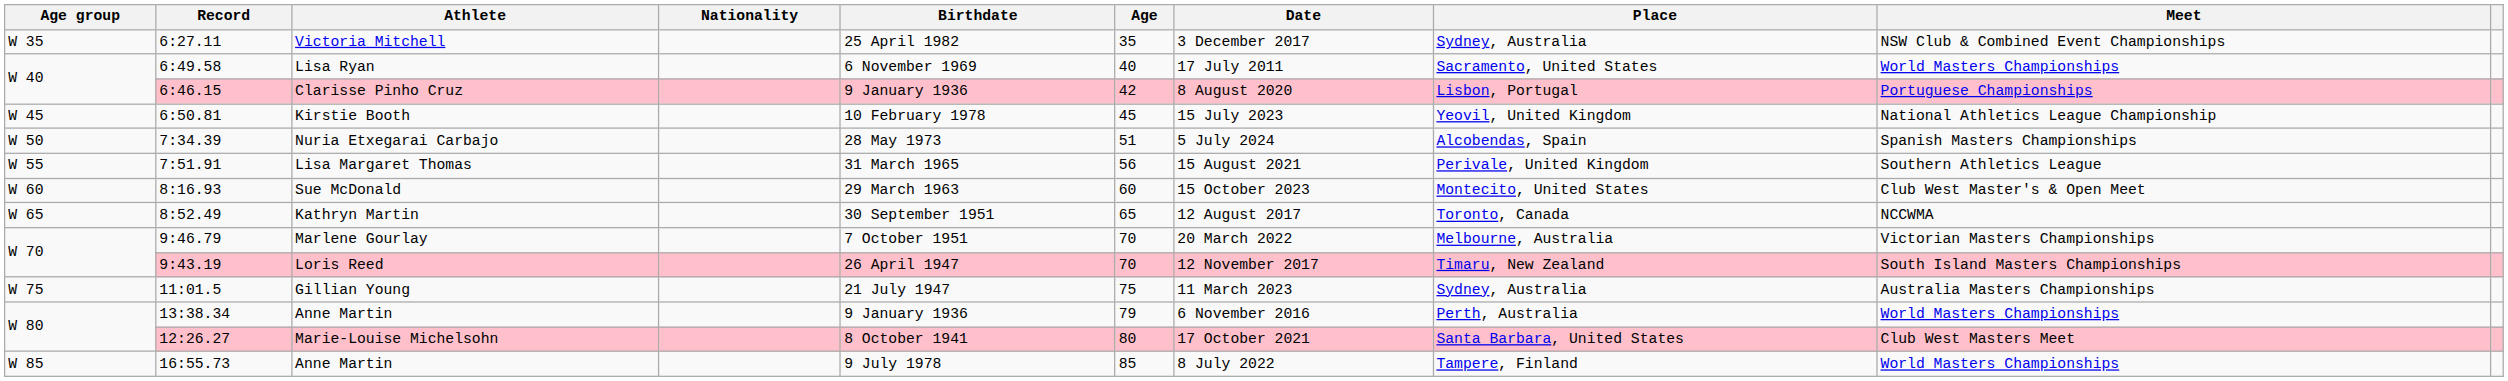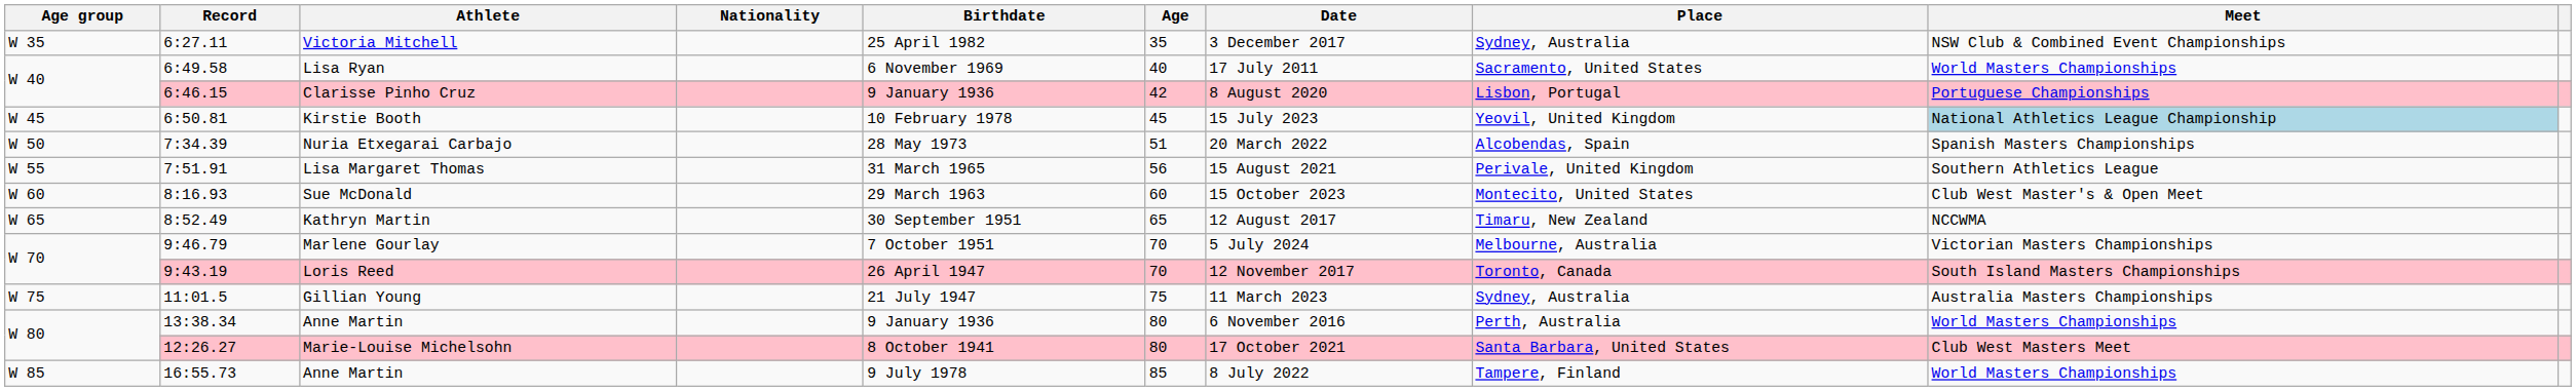 <table class="wikitable" style="font-size:90%; width: 100%;">
 <tr>
 <th>Age group</th>
 <th>Record</th>
 <th>Athlete</th>
 <th>Nationality</th>
 <th>Birthdate</th>
 <th>Age</th>
 <th>Date</th>
 <th>Place</th>
 <th>Meet</th>
 <th></th>
 </tr>
 <tr>
 <td>W 35</td>
 <td>6:27.11</td>
 <td><a href='#'>Victoria Mitchell</a></td>
 <td></td>
 <td>25 April 1982</td>
 <td>35</td>
 <td>3 December 2017</td>
 <td><a href='#'>Sydney</a>, Australia</td>
 <td>NSW Club & Combined Event Championships</td>
 <td></td>
 </tr>
 <tr>
 <td rowspan=2>W 40</td>
 <td>6:49.58</td>
 <td>Lisa Ryan</td>
 <td></td>
 <td>6 November 1969</td>
 <td>40</td>
 <td>17 July 2011</td>
 <td><a href='#'>Sacramento</a>, United States</td>
 <td><a href='#'>World Masters Championships</a></td>
 <td></td>
 </tr>
 <tr style="background:pink">
 <td>6:46.15</td>
 <td>Clarisse Pinho Cruz</td>
 <td></td>
 <td>9 January 1936</td>
 <td>42</td>
 <td>8 August 2020</td>
 <td><a href='#'>Lisbon</a>, Portugal</td>
 <td><a href='#'>Portuguese Championships</a></td>
 <td></td>
 </tr>
 <tr>
 <td>W 45</td>
 <td>6:50.81</td>
 <td>Kirstie Booth</td>
 <td></td>
 <td>10 February 1978</td>
 <td>45</td>
 <td>15 July 2023</td>
 <td><a href='#'>Yeovil</a>, United Kingdom</td>
-<td>National Athletics League Championship</td>
+<td style="background: lightblue;">National Athletics League Championship</td>
 <td></td>
 </tr>
 <tr>
 <td>W 50</td>
 <td>7:34.39</td>
 <td>Nuria Etxegarai Carbajo</td>
 <td></td>
 <td>28 May 1973</td>
 <td>51</td>
-<td>5 July 2024</td>
+<td>20 March 2022</td>
 <td><a href='#'>Alcobendas</a>, Spain</td>
 <td>Spanish Masters Championships</td>
 <td></td>
 </tr>
 <tr>
 <td>W 55</td>
 <td>7:51.91</td>
 <td>Lisa Margaret Thomas</td>
 <td></td>
 <td>31 March 1965</td>
 <td>56</td>
 <td>15 August 2021</td>
 <td><a href='#'>Perivale</a>, United Kingdom</td>
 <td>Southern Athletics League</td>
 <td></td>
 </tr>
 <tr>
 <td>W 60</td>
 <td>8:16.93</td>
 <td>Sue McDonald</td>
 <td></td>
 <td>29 March 1963</td>
 <td>60</td>
 <td>15 October 2023</td>
 <td><a href='#'>Montecito</a>, United States</td>
 <td>Club West Master's & Open Meet</td>
 <td></td>
 </tr>
 <tr>
 <td>W 65</td>
 <td>8:52.49</td>
 <td>Kathryn Martin</td>
 <td></td>
 <td>30 September 1951</td>
 <td>65</td>
 <td>12 August 2017</td>
-<td><a href='#'>Toronto</a>, Canada</td>
+<td><a href='#'>Timaru</a>, New Zealand</td>
 <td>NCCWMA</td>
 <td></td>
 </tr>
 <tr>
 <td rowspan=2>W 70</td>
 <td>9:46.79</td>
 <td>Marlene Gourlay</td>
 <td></td>
 <td>7 October 1951</td>
 <td>70</td>
-<td>20 March 2022</td>
+<td>5 July 2024</td>
 <td><a href='#'>Melbourne</a>, Australia</td>
 <td>Victorian Masters Championships</td>
 <td></td>
 </tr>
 <tr style="background:pink">
 <td>9:43.19</td>
 <td>Loris Reed</td>
 <td></td>
 <td>26 April 1947</td>
 <td>70</td>
 <td>12 November 2017</td>
-<td><a href='#'>Timaru</a>, New Zealand</td>
+<td><a href='#'>Toronto</a>, Canada</td>
 <td>South Island Masters Championships</td>
 <td></td>
 </tr>
 <tr>
 <td>W 75</td>
 <td>11:01.5 </td>
 <td>Gillian Young</td>
 <td></td>
 <td>21 July 1947</td>
 <td>75</td>
 <td>11 March 2023</td>
 <td><a href='#'>Sydney</a>, Australia</td>
 <td>Australia Masters Championships</td>
 <td></td>
 </tr>
 <tr>
 <td rowspan=2>W 80</td>
 <td>13:38.34</td>
 <td>Anne Martin</td>
 <td></td>
 <td>9 January 1936</td>
-<td>79</td>
+<td>80</td>
 <td>6 November 2016</td>
 <td><a href='#'>Perth</a>, Australia</td>
 <td><a href='#'>World Masters Championships</a></td>
 <td></td>
 </tr>
 <tr style="background:pink">
 <td>12:26.27</td>
 <td>Marie-Louise Michelsohn</td>
 <td></td>
 <td>8 October 1941</td>
 <td>80</td>
 <td>17 October 2021</td>
 <td><a href='#'>Santa Barbara</a>, United States</td>
 <td>Club West Masters Meet</td>
 <td></td>
 </tr>
 <tr>
 <td>W 85</td>
 <td>16:55.73</td>
 <td>Anne Martin</td>
 <td></td>
 <td>9 July 1978</td>
 <td>85</td>
 <td>8 July 2022</td>
 <td><a href='#'>Tampere</a>, Finland</td>
 <td><a href='#'>World Masters Championships</a></td>
 <td></td>
 </tr>
 </table>
